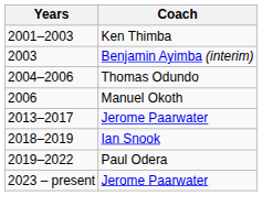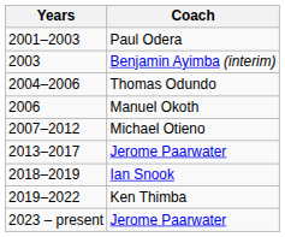 <table class=wikitable>
 <tr>
 <th>Years</th>
 <th>Coach</th>
 </tr>
 <tr>
 <td>2001–2003</td>
-<td> Ken Thimba</td>
+<td> Paul Odera</td>
 </tr>
 <tr>
 <td>2003</td>
 <td> <a href='#'>Benjamin Ayimba</a> <em>(interim)</em></td>
 </tr>
 <tr>
 <td>2004–2006</td>
 <td> Thomas Odundo</td>
 </tr>
 <tr>
 <td>2006</td>
 <td> Manuel Okoth</td>
 </tr>
 <tr>
+<td>2007–2012</td>
+<td> Michael Otieno</td>
+</tr>
+<tr>
 <td>2013–2017</td>
 <td> <a href='#'>Jerome Paarwater</a></td>
 </tr>
 <tr>
 <td>2018–2019</td>
 <td> <a href='#'>Ian Snook</a></td>
 </tr>
 <tr>
 <td>2019–2022</td>
-<td> Paul Odera</td>
+<td> Ken Thimba</td>
 </tr>
 <tr>
 <td>2023 – present</td>
 <td> <a href='#'>Jerome Paarwater</a></td>
 </tr>
 </table>
